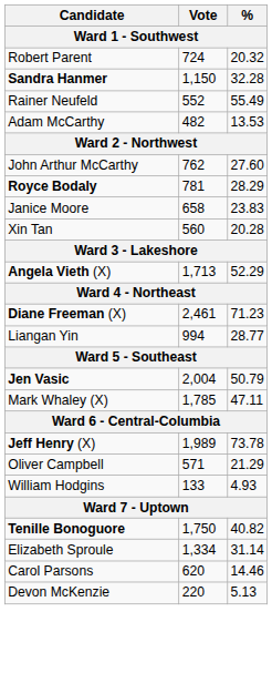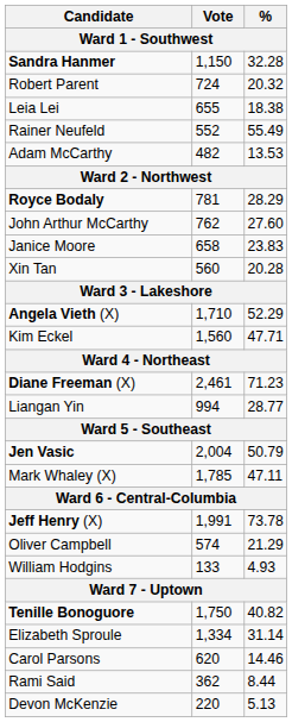 <table class="wikitable">
 <tr>
 <th bgcolor="#DDDDFF" width="200px">Candidate</th>
 <th bgcolor="#DDDDFF" width="50px">Vote</th>
 <th bgcolor="#DDDDFF" width="30px">%</th>
 </tr>
 <tr>
 <th colspan="3">Ward 1 - Southwest</th>
 </tr>
 <tr>
+<td><strong>Sandra Hanmer</strong></td>
+<td>1,150</td>
+<td>32.28</td>
+</tr>
+<tr>
 <td>Robert Parent</td>
 <td>724</td>
 <td>20.32</td>
 </tr>
 <tr>
-<td><strong>Sandra Hanmer</strong></td>
-<td>1,150</td>
-<td>32.28</td>
+<td>Leia Lei</td>
+<td>655</td>
+<td>18.38</td>
 </tr>
 <tr>
 <td>Rainer Neufeld</td>
 <td>552</td>
 <td>55.49</td>
 </tr>
 <tr>
 <td>Adam McCarthy</td>
 <td>482</td>
 <td>13.53</td>
 </tr>
 <tr>
 <th colspan="3">Ward 2 - Northwest</th>
 </tr>
 <tr>
+<td><strong>Royce Bodaly</strong></td>
+<td>781</td>
+<td>28.29</td>
+</tr>
+<tr>
 <td>John Arthur McCarthy</td>
 <td>762</td>
 <td>27.60</td>
-</tr>
-<tr>
-<td><strong>Royce Bodaly</strong></td>
-<td>781</td>
-<td>28.29</td>
 </tr>
 <tr>
 <td>Janice Moore</td>
 <td>658</td>
 <td>23.83</td>
 </tr>
 <tr>
 <td>Xin Tan</td>
 <td>560</td>
 <td>20.28</td>
 </tr>
 <tr>
 <th colspan="3">Ward 3 - Lakeshore</th>
 </tr>
 <tr>
 <td><strong>Angela Vieth</strong> (X)</td>
-<td>1,713</td>
+<td>1,710</td>
 <td>52.29</td>
+</tr>
+<tr>
+<td>Kim Eckel</td>
+<td>1,560</td>
+<td>47.71</td>
 </tr>
 <tr>
 <th colspan="3">Ward 4 - Northeast</th>
 </tr>
 <tr>
 <td><strong>Diane Freeman</strong> (X)</td>
 <td>2,461</td>
 <td>71.23</td>
 </tr>
 <tr>
 <td>Liangan Yin</td>
 <td>994</td>
 <td>28.77</td>
 </tr>
 <tr>
 <th colspan="3">Ward 5 - Southeast</th>
 </tr>
 <tr>
 <td><strong>Jen Vasic</strong></td>
 <td>2,004</td>
 <td>50.79</td>
 </tr>
 <tr>
 <td>Mark Whaley (X)</td>
 <td>1,785</td>
 <td>47.11</td>
 </tr>
 <tr>
 <th colspan="3">Ward 6 - Central-Columbia</th>
 </tr>
 <tr>
 <td><strong>Jeff Henry</strong> (X)</td>
-<td>1,989</td>
+<td>1,991</td>
 <td>73.78</td>
 </tr>
 <tr>
 <td>Oliver Campbell</td>
-<td>571</td>
+<td>574</td>
 <td>21.29</td>
 </tr>
 <tr>
 <td>William Hodgins</td>
 <td>133</td>
 <td>4.93</td>
 </tr>
 <tr>
 <th colspan="3">Ward 7 - Uptown</th>
 </tr>
 <tr>
 <td><strong>Tenille Bonoguore</strong></td>
 <td>1,750</td>
 <td>40.82</td>
 </tr>
 <tr>
 <td>Elizabeth Sproule</td>
 <td>1,334</td>
 <td>31.14</td>
 </tr>
 <tr>
 <td>Carol Parsons</td>
 <td>620</td>
 <td>14.46</td>
 </tr>
 <tr>
+<td>Rami Said</td>
+<td>362</td>
+<td>8.44</td>
+</tr>
+<tr>
 <td>Devon McKenzie</td>
 <td>220</td>
 <td>5.13</td>
 </tr>
 </table>
